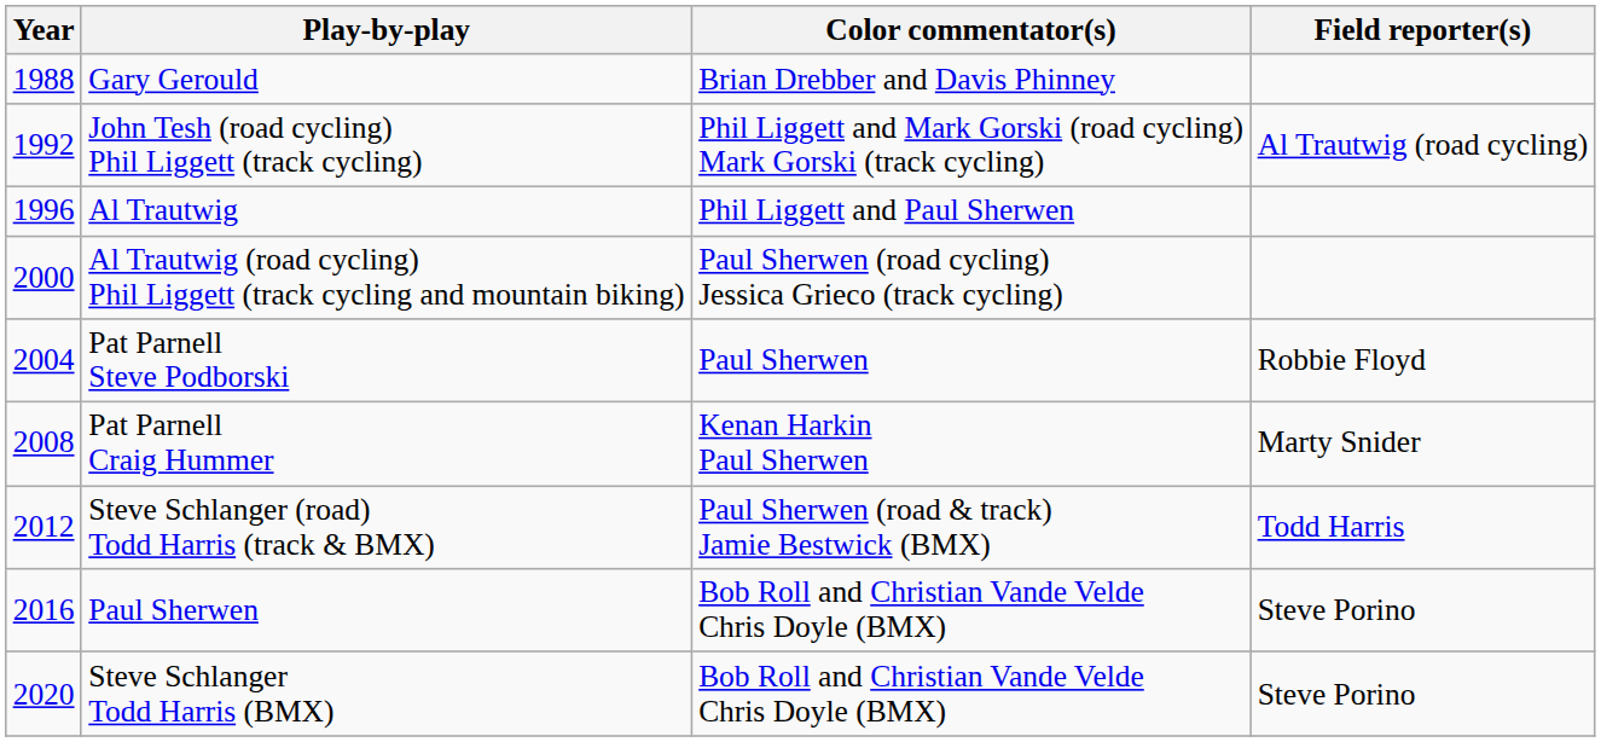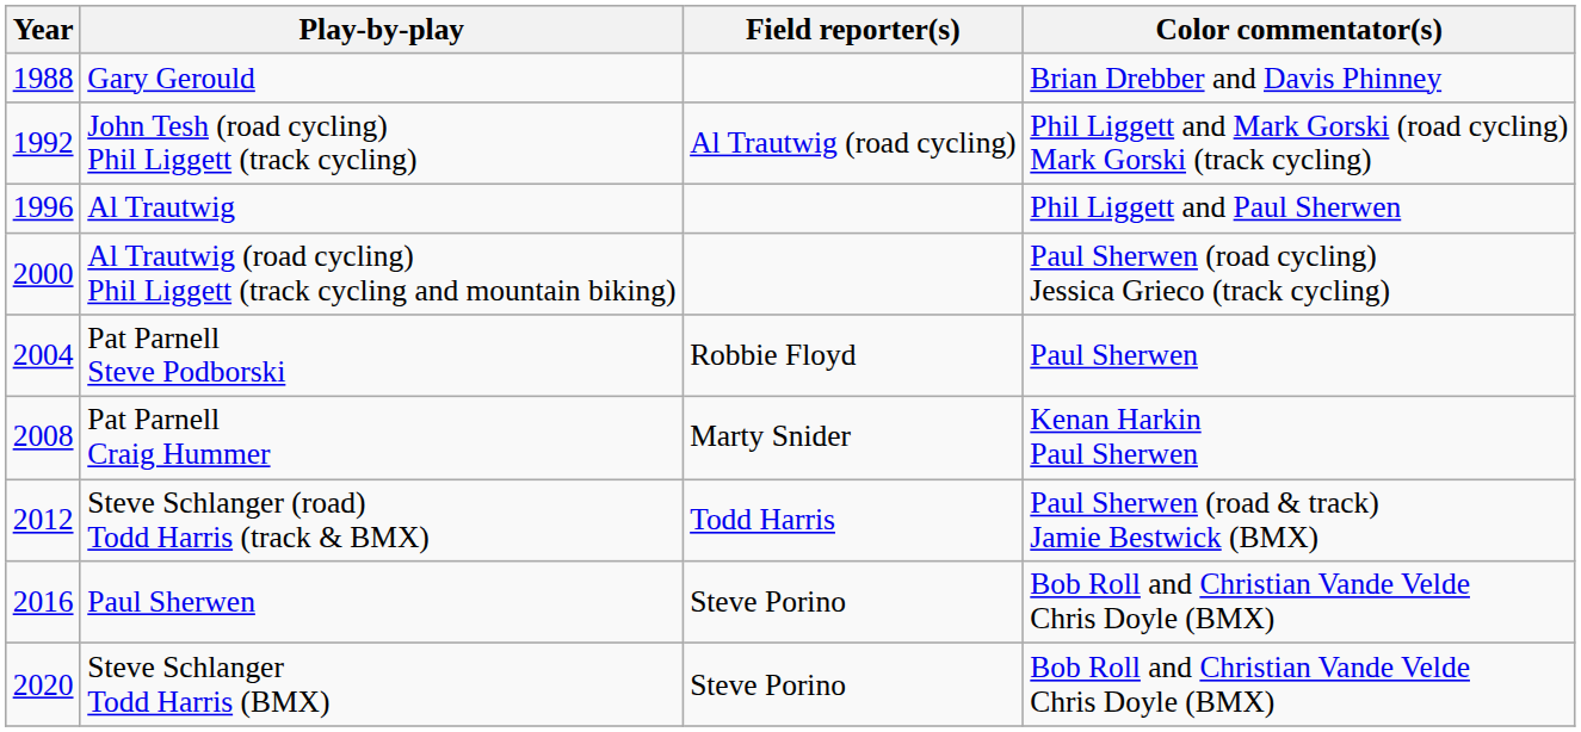 <table class="wikitable">
 <tr>
 <th>Year</th>
 <th>Play-by-play</th>
+<th>Field reporter(s)</th>
 <th>Color commentator(s)</th>
-<th>Field reporter(s)</th>
 </tr>
 <tr>
 <td><a href='#'>1988</a></td>
 <td><a href='#'>Gary Gerould</a></td>
+<td></td>
 <td><a href='#'>Brian Drebber</a> and <a href='#'>Davis Phinney</a></td>
-<td></td>
 </tr>
 <tr>
 <td><a href='#'>1992</a></td>
 <td><a href='#'>John Tesh</a> (road cycling)<br><a href='#'>Phil Liggett</a> (track cycling)</td>
+<td><a href='#'>Al Trautwig</a> (road cycling)<br></td>
 <td><a href='#'>Phil Liggett</a> and <a href='#'>Mark Gorski</a> (road cycling)<br><a href='#'>Mark Gorski</a> (track cycling)</td>
-<td><a href='#'>Al Trautwig</a> (road cycling)<br></td>
 </tr>
 <tr>
 <td><a href='#'>1996</a></td>
 <td><a href='#'>Al Trautwig</a></td>
+<td></td>
 <td><a href='#'>Phil Liggett</a> and <a href='#'>Paul Sherwen</a></td>
-<td></td>
 </tr>
 <tr>
 <td><a href='#'>2000</a></td>
 <td><a href='#'>Al Trautwig</a> (road cycling)<br><a href='#'>Phil Liggett</a> (track cycling and mountain biking)</td>
+<td></td>
 <td><a href='#'>Paul Sherwen</a> (road cycling)<br>Jessica Grieco (track cycling)</td>
-<td></td>
 </tr>
 <tr>
 <td><a href='#'>2004</a></td>
 <td>Pat Parnell<br><a href='#'>Steve Podborski</a></td>
+<td>Robbie Floyd</td>
 <td><a href='#'>Paul Sherwen</a></td>
-<td>Robbie Floyd</td>
 </tr>
 <tr>
 <td><a href='#'>2008</a></td>
 <td>Pat Parnell<br><a href='#'>Craig Hummer</a></td>
+<td>Marty Snider</td>
 <td><a href='#'>Kenan Harkin</a><br><a href='#'>Paul Sherwen</a></td>
-<td>Marty Snider</td>
 </tr>
 <tr>
 <td><a href='#'>2012</a></td>
 <td>Steve Schlanger (road)<br><a href='#'>Todd Harris</a> (track & BMX)</td>
+<td><a href='#'>Todd Harris</a></td>
 <td><a href='#'>Paul Sherwen</a> (road & track)<br><a href='#'>Jamie Bestwick</a> (BMX)</td>
-<td><a href='#'>Todd Harris</a></td>
 </tr>
 <tr>
 <td><a href='#'>2016</a></td>
 <td><a href='#'>Paul Sherwen</a><br></td>
+<td>Steve Porino</td>
 <td><a href='#'>Bob Roll</a> and <a href='#'>Christian Vande Velde</a><br>Chris Doyle (BMX)</td>
-<td>Steve Porino</td>
 </tr>
 <tr>
 <td><a href='#'>2020</a></td>
 <td>Steve Schlanger<br><a href='#'>Todd Harris</a> (BMX)</td>
+<td>Steve Porino</td>
 <td><a href='#'>Bob Roll</a> and <a href='#'>Christian Vande Velde</a><br>Chris Doyle (BMX)</td>
-<td>Steve Porino</td>
 </tr>
 </table>
